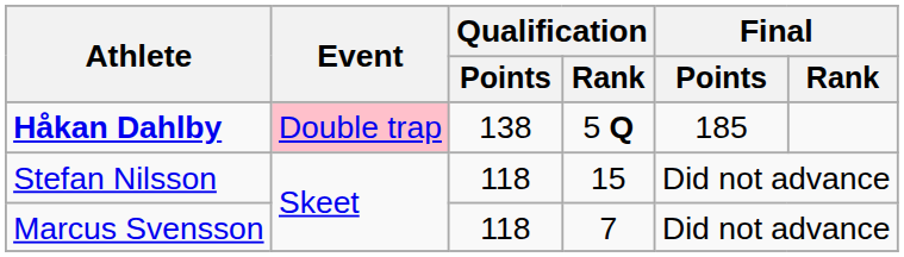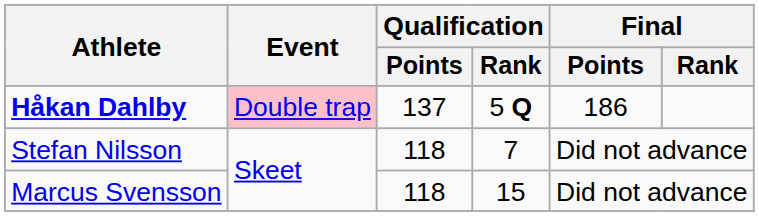 <table class="wikitable" style="font-size:90%">
 <tr>
 <th rowspan="2">Athlete</th>
 <th rowspan="2">Event</th>
 <th colspan=2>Qualification</th>
 <th colspan=2>Final</th>
 </tr>
 <tr style="font-size:95%">
 <th>Points</th>
 <th>Rank</th>
 <th>Points</th>
 <th>Rank</th>
 </tr>
 <tr align=center>
 <td align=left><strong><a href='#'>Håkan Dahlby</a></strong></td>
 <td align=left style="background: pink;"><a href='#'>Double trap</a></td>
-<td>138</td>
+<td>137</td>
 <td>5 <strong>Q</strong></td>
-<td>185</td>
+<td>186</td>
 <td></td>
 </tr>
 <tr align=center>
 <td align=left><a href='#'>Stefan Nilsson</a></td>
 <td align=left rowspan=2><a href='#'>Skeet</a></td>
 <td>118</td>
-<td>15</td>
+<td>7</td>
 <td colspan=2>Did not advance</td>
 </tr>
 <tr align=center>
 <td align=left><a href='#'>Marcus Svensson</a></td>
 <td>118</td>
-<td>7</td>
+<td>15</td>
 <td colspan=2>Did not advance</td>
 </tr>
 </table>
